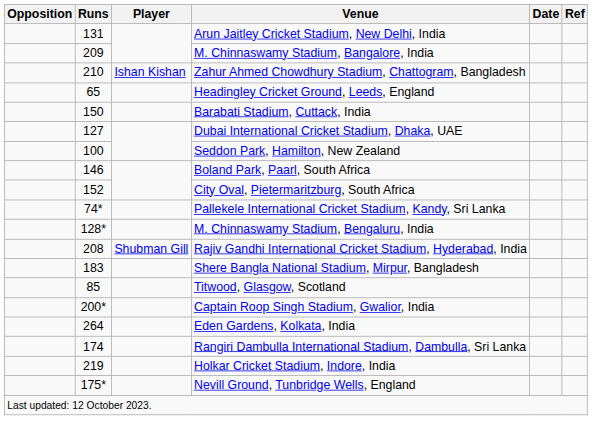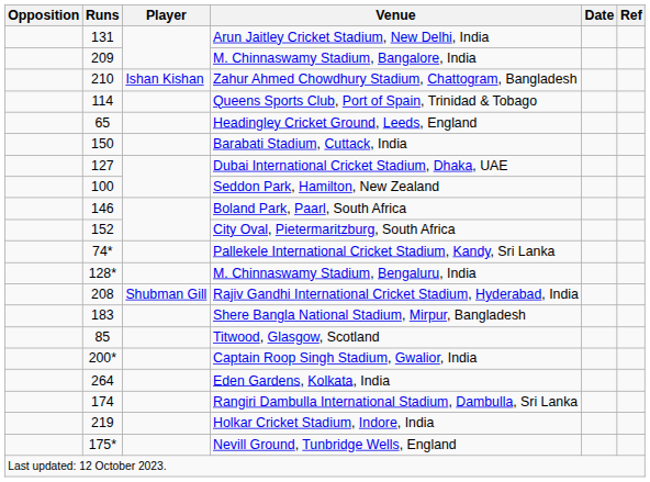 <table class="wikitable sortable">
 <tr>
 <th scope=col>Opposition</th>
 <th scope=col>Runs</th>
 <th scope=col>Player</th>
 <th scope=col>Venue</th>
 <th scope=col>Date</th>
 <th scope=col>Ref</th>
 </tr>
 <tr>
 <td></td>
 <td scope=row style=text-align:center;>131</td>
 <td rowspan=2></td>
 <td><a href='#'>Arun Jaitley Cricket Stadium</a>, <a href='#'>New Delhi</a>, India</td>
 <td></td>
 <td></td>
 </tr>
 <tr>
 <td></td>
 <td scope=row style=text-align:center;>209</td>
 <td><a href='#'>M. Chinnaswamy Stadium</a>, <a href='#'>Bangalore</a>, India</td>
 <td></td>
 <td></td>
 </tr>
 <tr>
 <td></td>
 <td scope=row style=text-align:center;>210</td>
 <td><a href='#'>Ishan Kishan</a></td>
 <td><a href='#'>Zahur Ahmed Chowdhury Stadium</a>, <a href='#'>Chattogram</a>, Bangladesh</td>
+<td></td>
+<td></td>
+</tr>
+<tr>
+<td></td>
+<td scope=row style=text-align:center;>114</td>
+<td></td>
+<td><a href='#'>Queens Sports Club</a>, <a href='#'>Port of Spain</a>, Trinidad & Tobago</td>
 <td></td>
 <td></td>
 </tr>
 <tr>
 <td></td>
 <td scope=row style=text-align:center;>65</td>
 <td></td>
 <td><a href='#'>Headingley Cricket Ground</a>, <a href='#'>Leeds</a>, England</td>
 <td></td>
 <td></td>
 </tr>
 <tr>
 <td></td>
 <td scope=row style=text-align:center;>150</td>
 <td></td>
 <td><a href='#'>Barabati Stadium</a>, <a href='#'>Cuttack</a>, India</td>
 <td></td>
 <td></td>
 </tr>
 <tr>
 <td></td>
 <td scope=row style=text-align:center;>127</td>
 <td rowspan=2></td>
 <td><a href='#'>Dubai International Cricket Stadium</a>, <a href='#'>Dhaka</a>, UAE</td>
 <td></td>
 <td></td>
 </tr>
 <tr>
 <td></td>
 <td scope=row style=text-align:center;>100</td>
 <td><a href='#'>Seddon Park</a>, <a href='#'>Hamilton</a>, New Zealand</td>
 <td></td>
 <td></td>
 </tr>
 <tr>
 <td></td>
 <td scope=row style=text-align:center;>146</td>
 <td rowspan=2></td>
 <td><a href='#'>Boland Park</a>, <a href='#'>Paarl</a>, South Africa</td>
 <td></td>
 <td></td>
 </tr>
 <tr>
 <td></td>
 <td scope=row style=text-align:center;>152</td>
 <td><a href='#'>City Oval</a>, <a href='#'>Pietermaritzburg</a>, South Africa</td>
 <td></td>
 <td></td>
 </tr>
 <tr>
 <td></td>
 <td scope=row style=text-align:center;>74*</td>
 <td></td>
 <td><a href='#'>Pallekele International Cricket Stadium</a>, <a href='#'>Kandy</a>, Sri Lanka</td>
 <td></td>
 <td></td>
 </tr>
 <tr>
 <td></td>
 <td scope=row style=text-align:center;>128*</td>
 <td></td>
 <td><a href='#'>M. Chinnaswamy Stadium</a>, <a href='#'>Bengaluru</a>, India</td>
 <td> </td>
 <td></td>
 </tr>
 <tr>
 <td></td>
 <td scope=row style=text-align:center;>208</td>
 <td><a href='#'>Shubman Gill</a></td>
 <td><a href='#'>Rajiv Gandhi International Cricket Stadium</a>, <a href='#'>Hyderabad</a>, India</td>
 <td></td>
 <td></td>
 </tr>
 <tr>
 <td></td>
 <td scope=row style=text-align:center;>183</td>
 <td></td>
 <td><a href='#'>Shere Bangla National Stadium</a>, <a href='#'>Mirpur</a>, Bangladesh</td>
 <td></td>
 <td></td>
 </tr>
 <tr>
 <td></td>
 <td scope=row style=text-align:center;>85</td>
 <td></td>
 <td><a href='#'>Titwood</a>, <a href='#'>Glasgow</a>, Scotland</td>
 <td></td>
 <td></td>
 </tr>
 <tr>
 <td></td>
 <td scope=row style=text-align:center;>200*</td>
 <td></td>
 <td><a href='#'>Captain Roop Singh Stadium</a>, <a href='#'>Gwalior</a>, India</td>
 <td></td>
 <td></td>
 </tr>
 <tr>
 <td></td>
 <td scope=row style=text-align:center;>264</td>
 <td></td>
 <td><a href='#'>Eden Gardens</a>, <a href='#'>Kolkata</a>, India</td>
 <td></td>
 <td></td>
 </tr>
 <tr>
 <td></td>
 <td scope=row style=text-align:center;>174</td>
 <td></td>
 <td><a href='#'>Rangiri Dambulla International Stadium</a>, <a href='#'>Dambulla</a>, Sri Lanka</td>
 <td></td>
 <td></td>
 </tr>
 <tr>
 <td></td>
 <td scope=row style=text-align:center;>219</td>
 <td></td>
 <td><a href='#'>Holkar Cricket Stadium</a>, <a href='#'>Indore</a>, India</td>
 <td></td>
 <td></td>
 </tr>
 <tr>
 <td></td>
 <td scope=row style=text-align:center;>175*</td>
 <td></td>
 <td><a href='#'>Nevill Ground</a>, <a href='#'>Tunbridge Wells</a>, England</td>
 <td></td>
 <td></td>
 </tr>
 <tr class=sortbottom>
 <td colspan=6><small>Last updated: 12 October 2023.</small></td>
 </tr>
 </table>
